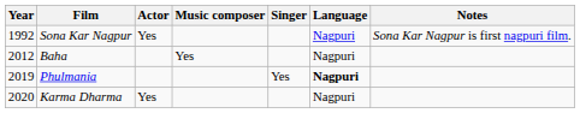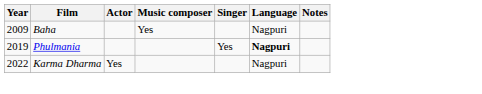 <table class="wikitable sortable">
 <tr>
 <th scope="col">Year</th>
 <th scope="col">Film</th>
 <th scope="col">Actor</th>
 <th scope="col">Music composer</th>
 <th scope="col">Singer</th>
 <th scope="col">Language</th>
 <th scope="col">Notes</th>
 </tr>
 <tr>
-<td>1992</td>
-<td><em>Sona Kar Nagpur</em></td>
-<td>Yes</td>
-<td></td>
-<td></td>
-<td><a href='#'>Nagpuri</a></td>
-<td><em>Sona Kar Nagpur</em> is first <a href='#'>nagpuri film</a>.</td>
-</tr>
-<tr>
-<td>2012</td>
+<td>2009</td>
 <td><em>Baha</em></td>
 <td></td>
 <td>Yes</td>
 <td></td>
 <td>Nagpuri</td>
 <td></td>
 </tr>
 <tr>
 <td>2019</td>
 <td><em><a href='#'>Phulmania</a></em></td>
 <td></td>
 <td></td>
 <td>Yes</td>
 <td><strong>Nagpuri</strong></td>
 <td></td>
 </tr>
 <tr>
-<td>2020</td>
+<td>2022</td>
 <td><em>Karma Dharma</em></td>
 <td>Yes</td>
 <td></td>
 <td></td>
 <td>Nagpuri</td>
 <td></td>
 </tr>
 </table>
